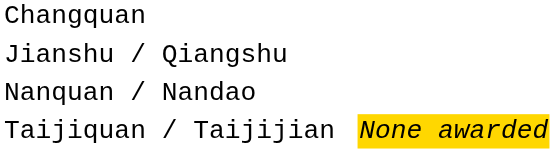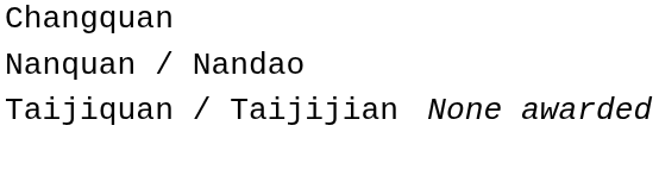 <table>
 <tr>
 <td>Changquan</td>
-<td></td>
-<td></td>
-<td></td>
-</tr>
-<tr>
-<td>Jianshu / Qiangshu</td>
 <td></td>
 <td></td>
 <td></td>
 </tr>
 <tr>
 <td>Nanquan / Nandao</td>
 <td></td>
 <td></td>
 <td></td>
 </tr>
 <tr>
 <td>Taijiquan / Taijijian</td>
 <td></td>
 <td></td>
-<td style="background: gold;"><em>None awarded</em></td>
+<td><em>None awarded</em></td>
 </tr>
 </table>
